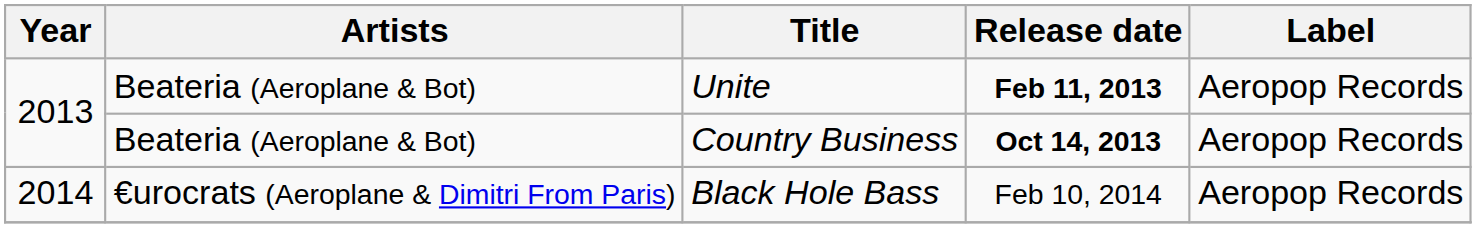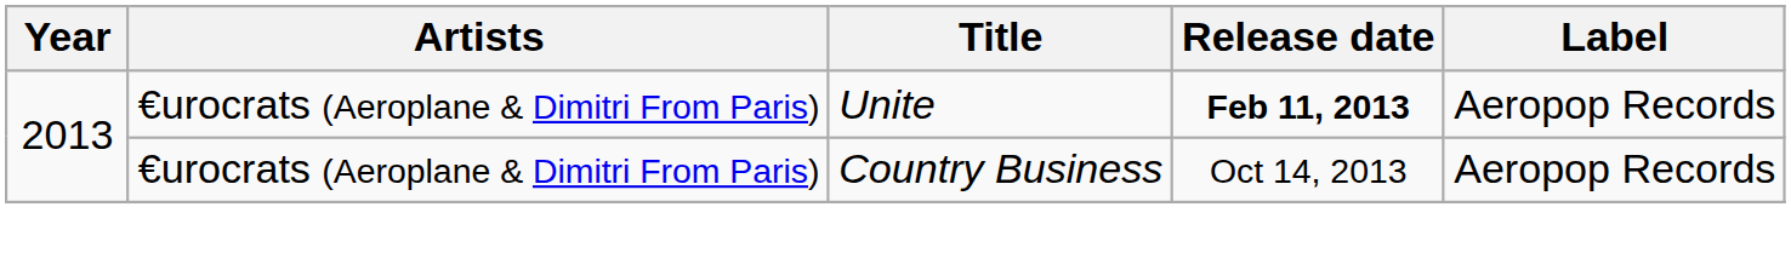 <table class="wikitable">
 <tr>
 <th align="center" width="40">Year</th>
 <th>Artists</th>
 <th>Title</th>
 <th>Release date</th>
 <th>Label</th>
 </tr>
 <tr>
 <td align="center" valign="center" rowspan="2">2013</td>
-<td>Beateria <small>(Aeroplane & Bot)</small></td>
+<td>€urocrats <small>(Aeroplane & <a href='#'>Dimitri From Paris</a>)</small></td>
 <td><em>Unite</em></td>
 <td align="center" valign="center"><strong><small>Feb 11, 2013</small></strong></td>
 <td align="center" valign="center">Aeropop Records</td>
 </tr>
 <tr>
-<td>Beateria <small>(Aeroplane & Bot)</small></td>
+<td>€urocrats <small>(Aeroplane & <a href='#'>Dimitri From Paris</a>)</small></td>
 <td><em>Country Business</em></td>
-<td align="center" valign="center"><strong><small>Oct 14, 2013</small></strong></td>
-<td align="center" valign="center">Aeropop Records</td>
-</tr>
-<tr>
-<td align="center" valign="center">2014</td>
-<td>€urocrats <small>(Aeroplane & <a href='#'>Dimitri From Paris</a>)</small></td>
-<td><em>Black Hole Bass</em></td>
-<td align="center" valign="center"><small>Feb 10, 2014</small></td>
+<td align="center" valign="center"><small>Oct 14, 2013</small></td>
 <td align="center" valign="center">Aeropop Records</td>
 </tr>
 <tr>
 </tr>
 </table>
